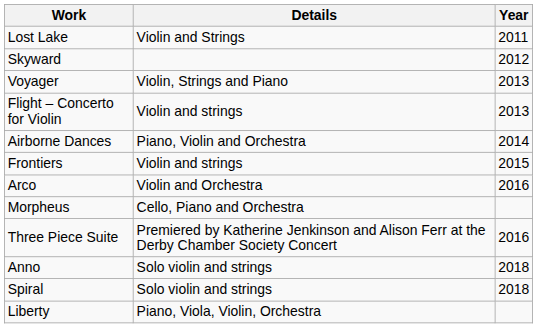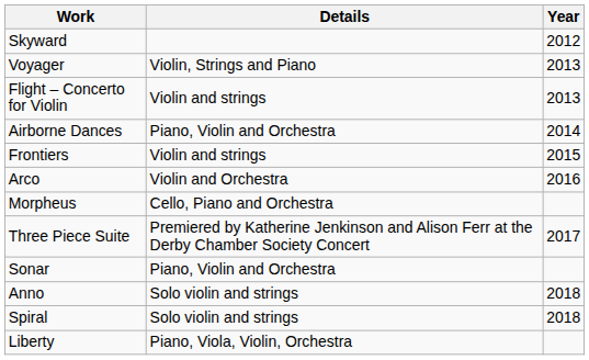 <table class="wikitable">
 <tr>
 <th>Work</th>
 <th>Details</th>
 <th>Year</th>
-</tr>
-<tr>
-<td>Lost Lake</td>
-<td>Violin and Strings</td>
-<td>2011</td>
 </tr>
 <tr>
 <td>Skyward</td>
 <td></td>
 <td>2012</td>
 </tr>
 <tr>
 <td>Voyager</td>
 <td>Violin, Strings and Piano</td>
 <td>2013</td>
 </tr>
 <tr>
 <td>Flight – Concerto for Violin</td>
 <td>Violin and strings</td>
 <td>2013</td>
 </tr>
 <tr>
 <td>Airborne Dances</td>
 <td>Piano, Violin and Orchestra</td>
 <td>2014</td>
 </tr>
 <tr>
 <td>Frontiers</td>
 <td>Violin and strings</td>
 <td>2015</td>
 </tr>
 <tr>
 <td>Arco</td>
 <td>Violin and Orchestra</td>
 <td>2016</td>
 </tr>
 <tr>
 <td>Morpheus</td>
 <td>Cello, Piano and Orchestra</td>
 <td></td>
 </tr>
 <tr>
 <td>Three Piece Suite</td>
 <td>Premiered by Katherine Jenkinson and Alison Ferr at the Derby Chamber Society Concert</td>
-<td>2016</td>
+<td>2017</td>
+</tr>
+<tr>
+<td>Sonar</td>
+<td>Piano, Violin and Orchestra</td>
+<td></td>
 </tr>
 <tr>
 <td>Anno</td>
 <td>Solo violin and strings</td>
 <td>2018</td>
 </tr>
 <tr>
 <td>Spiral</td>
 <td>Solo violin and strings</td>
 <td>2018</td>
 </tr>
 <tr>
 <td>Liberty</td>
 <td>Piano, Viola, Violin, Orchestra</td>
 <td></td>
 </tr>
 </table>
